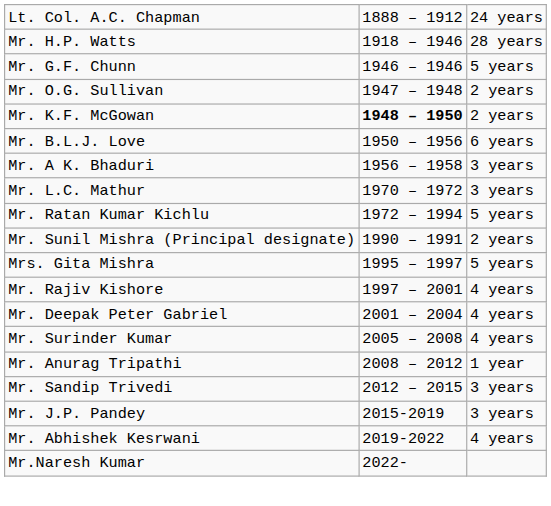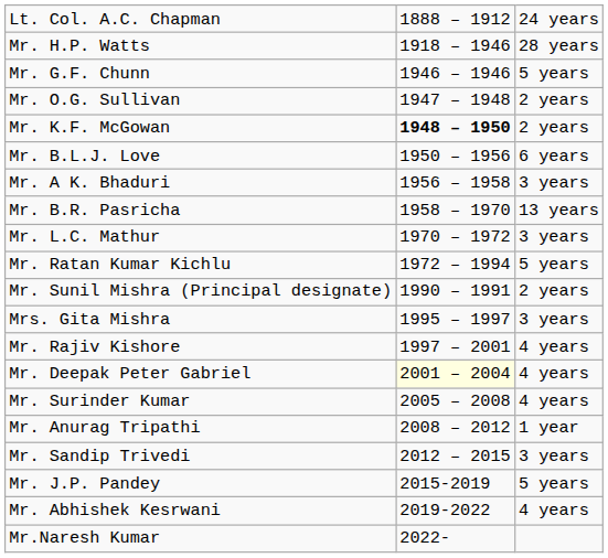 <table class="wikitable">
 <tr>
 <td>Lt. Col. A.C. Chapman</td>
 <td>1888 – 1912</td>
 <td>24 years</td>
 </tr>
 <tr>
 <td>Mr. H.P. Watts</td>
 <td>1918 – 1946</td>
 <td>28 years</td>
 </tr>
 <tr>
 <td>Mr. G.F. Chunn</td>
 <td>1946 – 1946</td>
 <td>5 years</td>
 </tr>
 <tr>
 <td>Mr. O.G. Sullivan</td>
 <td>1947 – 1948</td>
 <td>2 years</td>
 </tr>
 <tr>
 <td>Mr. K.F. McGowan</td>
 <td><strong>1948 – 1950</strong></td>
 <td>2 years</td>
 </tr>
 <tr>
 <td>Mr. B.L.J. Love</td>
 <td>1950 – 1956</td>
 <td>6 years</td>
 </tr>
 <tr>
 <td>Mr. A K. Bhaduri</td>
 <td>1956 – 1958</td>
 <td>3 years</td>
 </tr>
 <tr>
+<td>Mr. B.R. Pasricha</td>
+<td>1958 – 1970</td>
+<td>13 years</td>
+</tr>
+<tr>
 <td>Mr. L.C. Mathur</td>
 <td>1970 – 1972</td>
 <td>3 years</td>
 </tr>
 <tr>
 <td>Mr. Ratan  Kumar  Kichlu</td>
 <td>1972 – 1994</td>
 <td>5 years</td>
 </tr>
 <tr>
 <td>Mr. Sunil Mishra (Principal designate)</td>
 <td>1990 – 1991</td>
 <td>2 years</td>
 </tr>
 <tr>
 <td>Mrs. Gita Mishra</td>
 <td>1995 – 1997</td>
-<td>5 years</td>
+<td>3 years</td>
 </tr>
 <tr>
 <td>Mr. Rajiv Kishore</td>
 <td>1997 – 2001</td>
 <td>4 years</td>
 </tr>
 <tr>
 <td>Mr. Deepak Peter Gabriel</td>
-<td>2001 – 2004</td>
+<td style="background: lightyellow;">2001 – 2004</td>
 <td>4 years</td>
 </tr>
 <tr>
 <td>Mr. Surinder Kumar</td>
 <td>2005 – 2008</td>
 <td>4 years</td>
 </tr>
 <tr>
 <td>Mr. Anurag Tripathi</td>
 <td>2008 – 2012</td>
 <td>1 year</td>
 </tr>
 <tr>
 <td>Mr. Sandip Trivedi</td>
 <td>2012 – 2015</td>
 <td>3 years</td>
 </tr>
 <tr>
 <td>Mr. J.P. Pandey</td>
 <td>2015-2019</td>
-<td>3 years</td>
+<td>5 years</td>
 </tr>
 <tr>
 <td>Mr. Abhishek Kesrwani</td>
 <td>2019-2022</td>
 <td>4 years</td>
 </tr>
 <tr>
 <td>Mr.Naresh Kumar</td>
 <td>2022-</td>
 </tr>
 </table>
